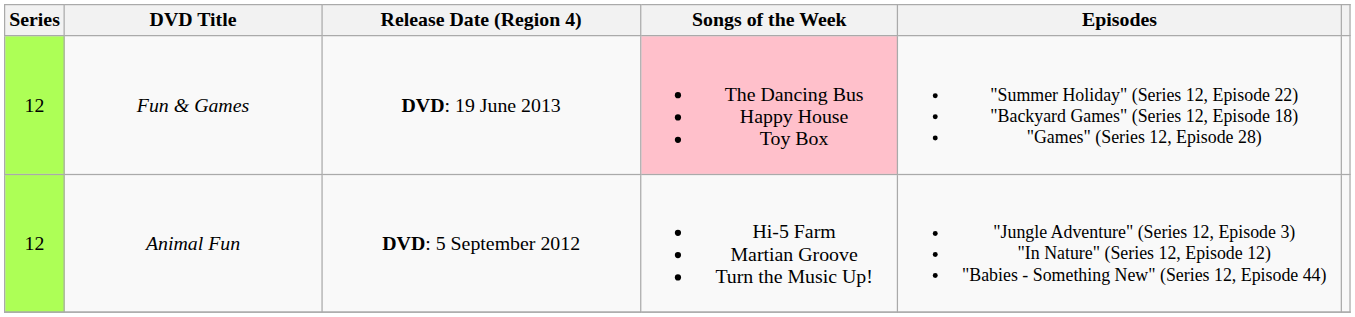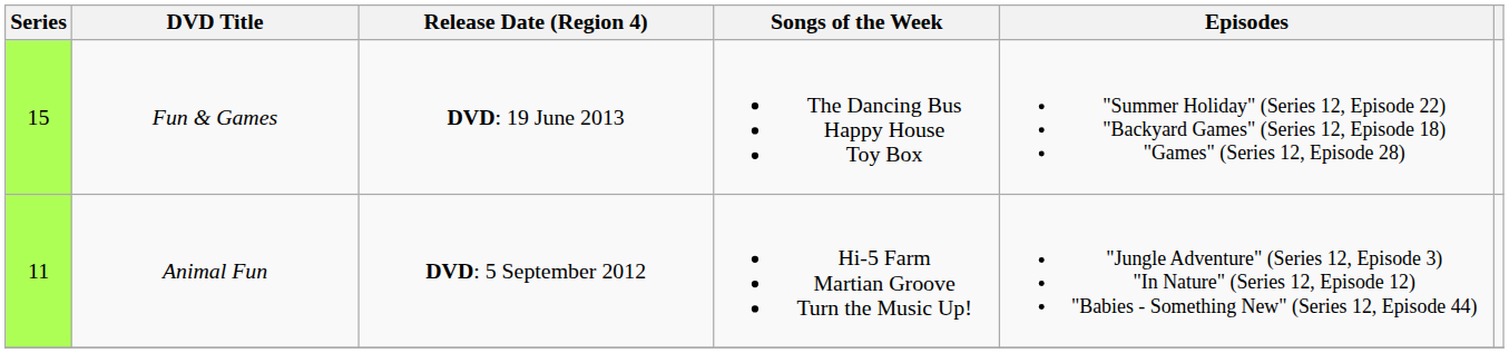 <table class="wikitable">
 <tr>
 <th>Series</th>
 <th style="width: 200px;">DVD Title</th>
 <th style="width: 250px;">Release Date (Region 4)</th>
 <th style="width: 200px;">Songs of the Week</th>
 <th style="width: 350px;">Episodes</th>
 <th scope="col" class="unsortable"></th>
 </tr>
 <tr>
-<td style="background:#ADFF56; height:10px; text-align:center">12</td>
+<td style="background:#ADFF56; height:10px; text-align:center">15</td>
 <td style="text-align:center"><em>Fun & Games</em></td>
 <td style="text-align:center"><strong>DVD</strong>: 19 June 2013</td>
-<td style="background: pink; text-align:center"><br><ul><li>The Dancing Bus</li><li>Happy House</li><li>Toy Box</li></ul></td>
+<td style="text-align:center"><br><ul><li>The Dancing Bus</li><li>Happy House</li><li>Toy Box</li></ul></td>
 <td style="text-align:center; font-size: 90%;"><br><ul><li>"Summer Holiday" (Series 12, Episode 22)</li><li>"Backyard Games" (Series 12, Episode 18)</li><li>"Games" (Series 12, Episode 28)</li></ul></td>
 <td style="text-align:center;"></td>
 </tr>
 <tr>
-<td style="background:#ADFF56; height:10px; text-align:center">12</td>
+<td style="background:#ADFF56; height:10px; text-align:center">11</td>
 <td style="text-align:center"><em>Animal Fun</em></td>
 <td style="text-align:center"><strong>DVD</strong>: 5 September 2012</td>
 <td style="text-align:center"><br><ul><li>Hi-5 Farm</li><li>Martian Groove</li><li>Turn the Music Up!</li></ul></td>
 <td style="text-align:center; font-size: 90%;"><br><ul><li>"Jungle Adventure" (Series 12, Episode 3)</li><li>"In Nature" (Series 12, Episode 12)</li><li>"Babies - Something New" (Series 12, Episode 44)</li></ul></td>
 <td style="text-align:center;"></td>
 </tr>
 <tr>
 </tr>
 </table>
